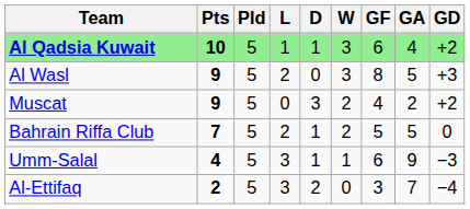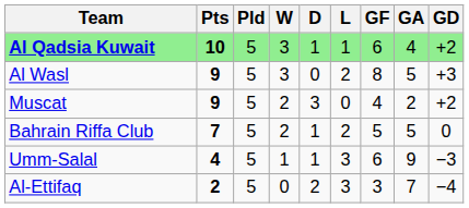 <table class="wikitable" style="text-align: center;">
 <tr>
 <th width="165">Team</th>
 <th width="20">Pts</th>
 <th width="20">Pld</th>
+<th width="20">W</th>
+<th width="20">D</th>
 <th width="20">L</th>
-<th width="20">D</th>
-<th width="20">W</th>
 <th width="20">GF</th>
 <th width="20">GA</th>
 <th width="20">GD</th>
 </tr>
 <tr bgcolor=lightgreen>
 <td style="text-align:left;"> <strong><a href='#'>Al Qadsia Kuwait</a></strong></td>
 <td><strong>10</strong></td>
 <td>5</td>
+<td>3</td>
 <td>1</td>
 <td>1</td>
-<td>3</td>
 <td>6</td>
 <td>4</td>
 <td>+2</td>
 </tr>
 <tr>
 <td style="text-align:left;"> <a href='#'>Al Wasl</a></td>
 <td><strong>9</strong></td>
 <td>5</td>
+<td>3</td>
+<td>0</td>
 <td>2</td>
-<td>0</td>
-<td>3</td>
 <td>8</td>
 <td>5</td>
 <td>+3</td>
 </tr>
 <tr>
 <td style="text-align:left;"> <a href='#'>Muscat</a></td>
 <td><strong>9</strong></td>
 <td>5</td>
+<td>2</td>
+<td>3</td>
 <td>0</td>
-<td>3</td>
-<td>2</td>
 <td>4</td>
 <td>2</td>
 <td>+2</td>
 </tr>
 <tr>
 <td style="text-align:left;"> <a href='#'>Bahrain Riffa Club</a></td>
 <td><strong>7</strong></td>
 <td>5</td>
 <td>2</td>
 <td>1</td>
 <td>2</td>
 <td>5</td>
 <td>5</td>
 <td>0</td>
 </tr>
 <tr>
 <td style="text-align:left;"> <a href='#'>Umm-Salal</a></td>
 <td><strong>4</strong></td>
 <td>5</td>
-<td>3</td>
 <td>1</td>
 <td>1</td>
+<td>3</td>
 <td>6</td>
 <td>9</td>
 <td>−3</td>
 </tr>
 <tr>
 <td style="text-align:left;"> <a href='#'>Al-Ettifaq</a></td>
 <td><strong>2</strong></td>
 <td>5</td>
+<td>0</td>
+<td>2</td>
 <td>3</td>
-<td>2</td>
-<td>0</td>
 <td>3</td>
 <td>7</td>
 <td>−4</td>
 </tr>
 </table>
